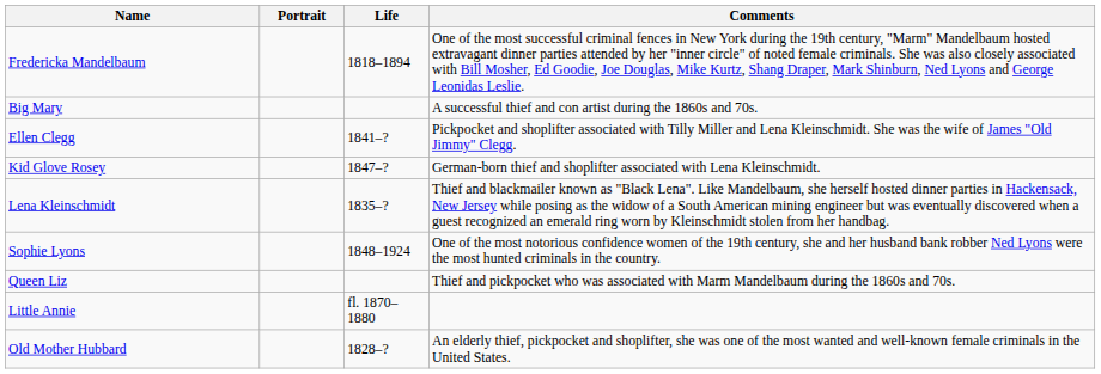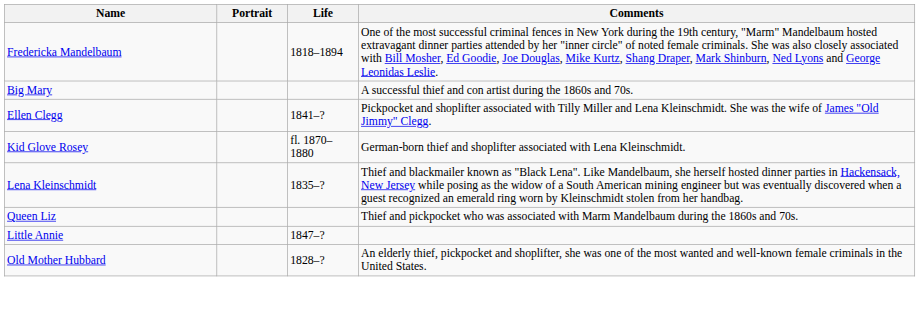 <table class=wikitable>
 <tr>
 <th width="21%">Name</th>
 <th width="7%">Portrait</th>
 <th width="7%">Life</th>
 <th width="55%">Comments</th>
 </tr>
 <tr>
 <td><a href='#'>Fredericka Mandelbaum</a></td>
 <td></td>
 <td>1818–1894</td>
 <td>One of the most successful criminal fences in New York during the 19th century, "Marm" Mandelbaum hosted extravagant dinner parties attended by her "inner circle" of noted female criminals. She was also closely associated with <a href='#'>Bill Mosher</a>, <a href='#'>Ed Goodie</a>, <a href='#'>Joe Douglas</a>, <a href='#'>Mike Kurtz</a>, <a href='#'>Shang Draper</a>, <a href='#'>Mark Shinburn</a>, <a href='#'>Ned Lyons</a> and <a href='#'>George Leonidas Leslie</a>.</td>
 </tr>
 <tr>
 <td><a href='#'>Big Mary</a></td>
 <td></td>
 <td></td>
 <td>A successful thief and con artist during the 1860s and 70s.</td>
 </tr>
 <tr>
 <td><a href='#'>Ellen Clegg</a></td>
 <td></td>
 <td>1841–?</td>
 <td>Pickpocket and shoplifter associated with Tilly Miller and Lena Kleinschmidt. She was the wife of <a href='#'>James "Old Jimmy" Clegg</a>.</td>
 </tr>
 <tr>
 <td><a href='#'>Kid Glove Rosey</a></td>
 <td></td>
-<td>1847–?</td>
+<td>fl. 1870–1880</td>
 <td>German-born thief and shoplifter associated with Lena Kleinschmidt.</td>
 </tr>
 <tr>
 <td><a href='#'>Lena Kleinschmidt</a></td>
 <td></td>
 <td>1835–?</td>
 <td>Thief and blackmailer known as "Black Lena". Like Mandelbaum, she herself hosted dinner parties in <a href='#'>Hackensack, New Jersey</a> while posing as the widow of a South American mining engineer but was eventually discovered when a guest recognized an emerald ring worn by Kleinschmidt stolen from her handbag.</td>
-</tr>
-<tr>
-<td><a href='#'>Sophie Lyons</a></td>
-<td></td>
-<td>1848–1924</td>
-<td>One of the most notorious confidence women of the 19th century, she and her husband bank robber <a href='#'>Ned Lyons</a> were the most hunted criminals in the country.</td>
 </tr>
 <tr>
 <td><a href='#'>Queen Liz</a></td>
 <td></td>
 <td></td>
 <td>Thief and pickpocket who was associated with Marm Mandelbaum during the 1860s and 70s.</td>
 </tr>
 <tr>
 <td><a href='#'>Little Annie</a></td>
 <td></td>
-<td>fl. 1870–1880</td>
+<td>1847–?</td>
 <td></td>
 </tr>
 <tr>
 <td><a href='#'>Old Mother Hubbard</a></td>
 <td></td>
 <td>1828–?</td>
 <td>An elderly thief, pickpocket and shoplifter, she was one of the most wanted and well-known female criminals in the United States.</td>
 </tr>
 </table>
